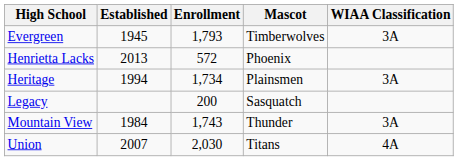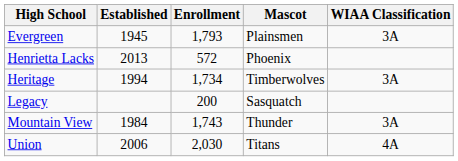 <table class="wikitable sortable">
 <tr>
 <th>High School</th>
 <th>Established</th>
 <th>Enrollment</th>
 <th>Mascot</th>
 <th>WIAA Classification</th>
 </tr>
 <tr>
 <td><a href='#'>Evergreen</a></td>
 <td align="center">1945</td>
 <td align="center">1,793</td>
-<td>Timberwolves</td>
+<td>Plainsmen</td>
 <td align="center">3A</td>
 </tr>
 <tr>
 <td><a href='#'>Henrietta Lacks</a></td>
 <td align="center">2013</td>
 <td align="center">572</td>
 <td>Phoenix</td>
 <td></td>
 </tr>
 <tr>
 <td><a href='#'>Heritage</a></td>
 <td align="center">1994</td>
 <td align="center">1,734</td>
-<td>Plainsmen</td>
+<td>Timberwolves</td>
 <td align="center">3A</td>
 </tr>
 <tr>
 <td><a href='#'>Legacy</a></td>
 <td align="center"></td>
 <td align="center">200</td>
 <td>Sasquatch</td>
 <td align="center"></td>
 </tr>
 <tr>
 <td><a href='#'>Mountain View</a></td>
 <td align="center">1984</td>
 <td align="center">1,743</td>
 <td>Thunder</td>
 <td align="center">3A</td>
 </tr>
 <tr>
 <td><a href='#'>Union</a></td>
-<td align="center">2007</td>
+<td align="center">2006</td>
 <td align="center">2,030</td>
 <td>Titans</td>
 <td align="center">4A</td>
 </tr>
 </table>
